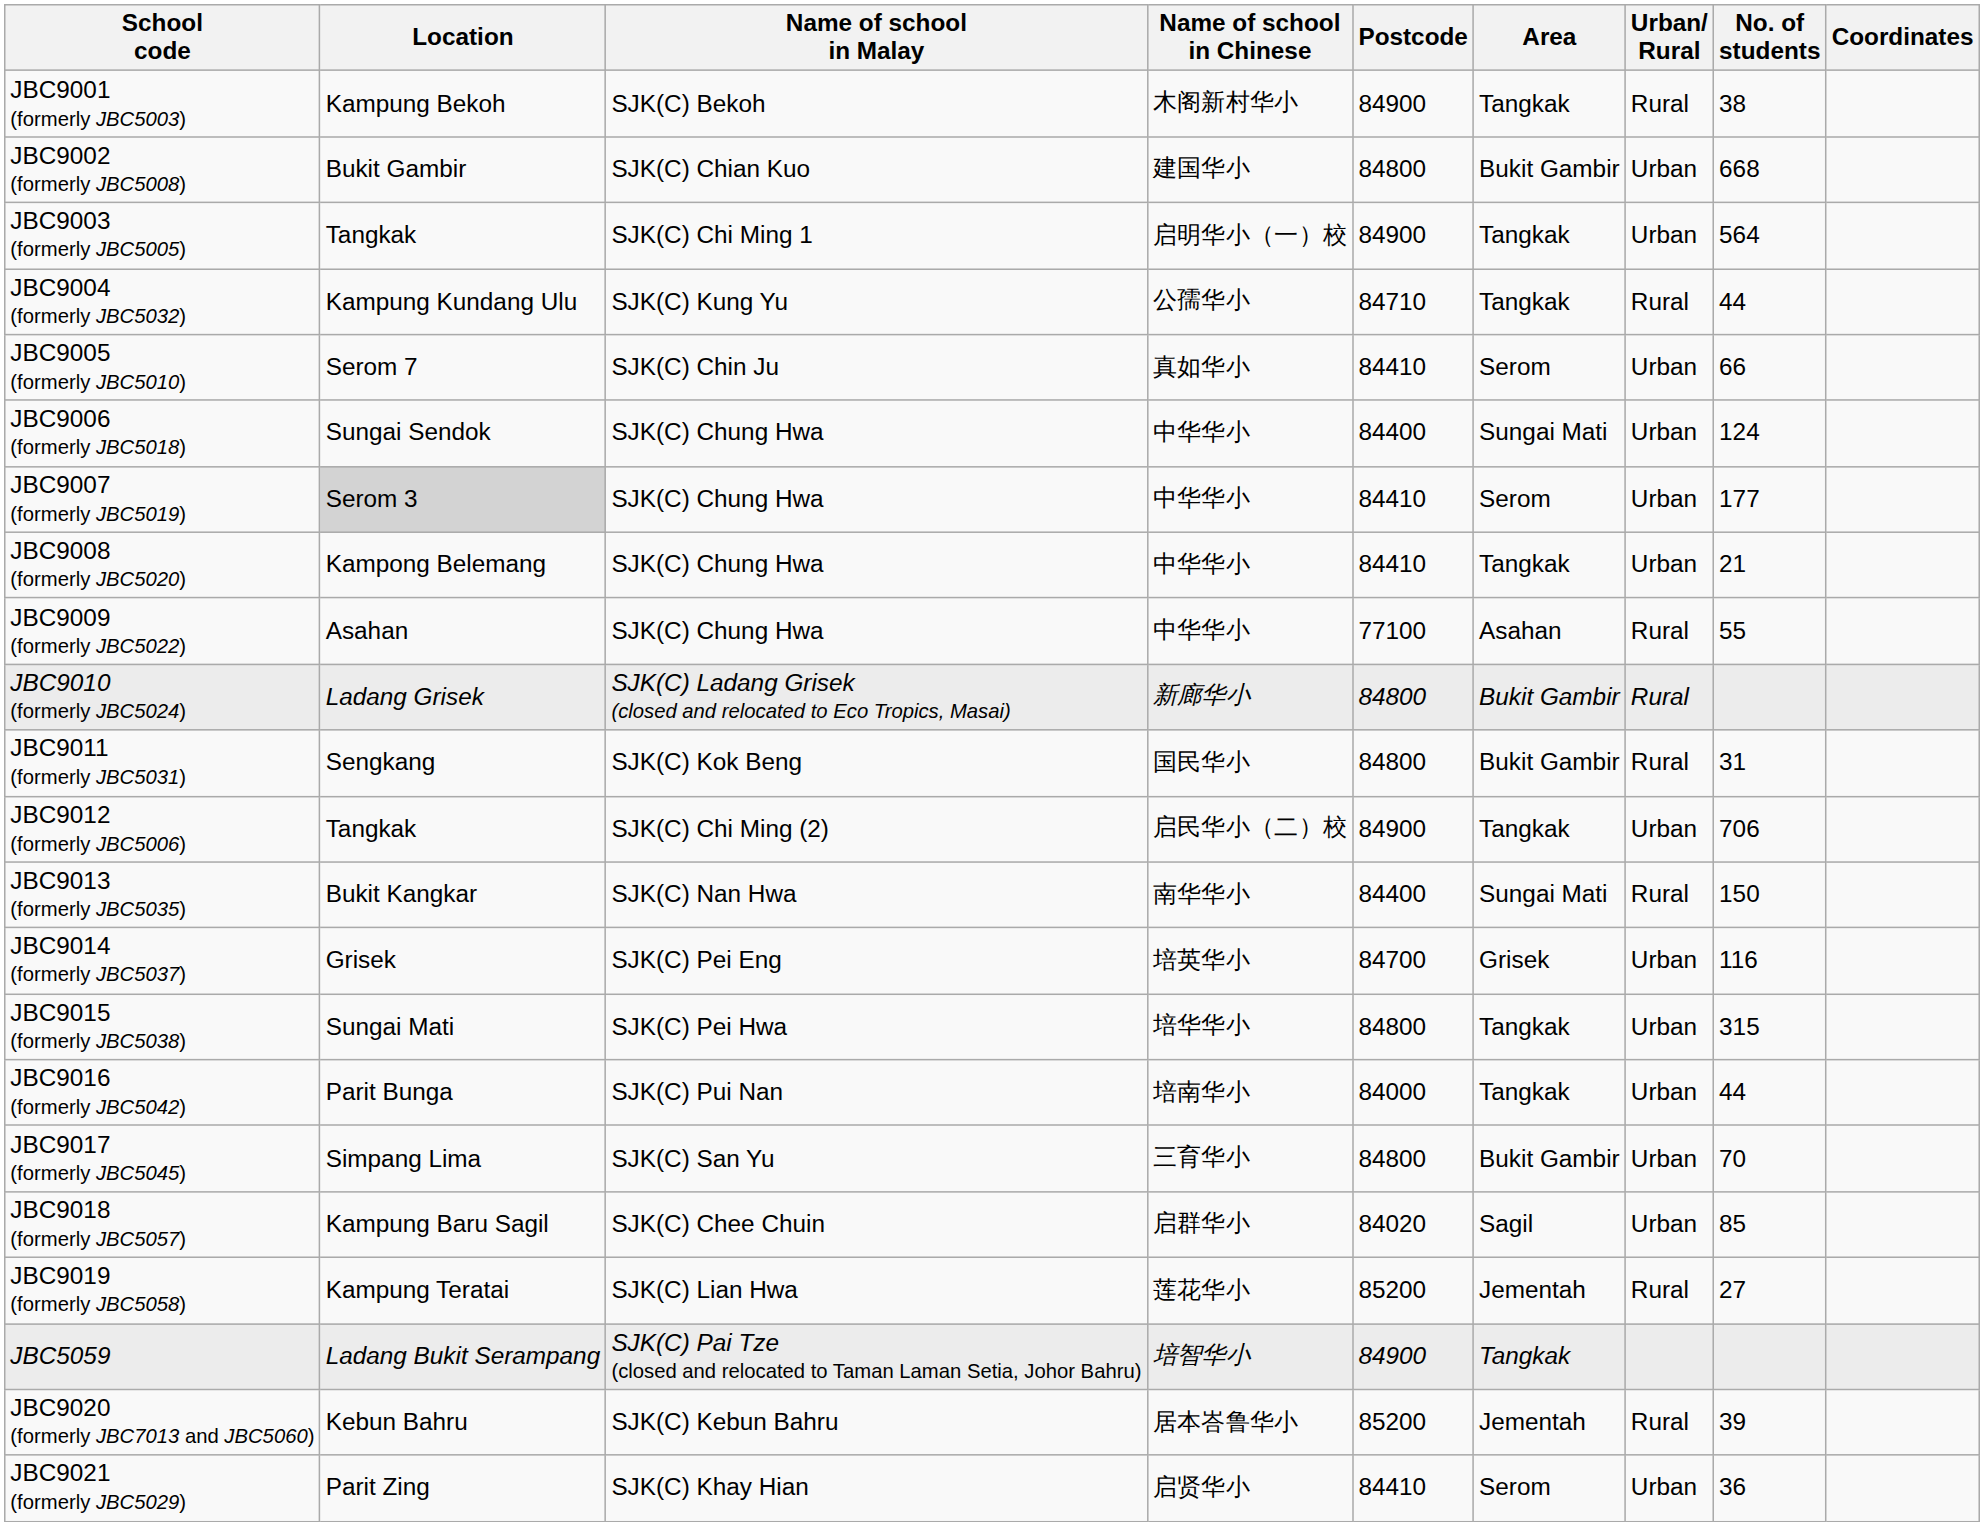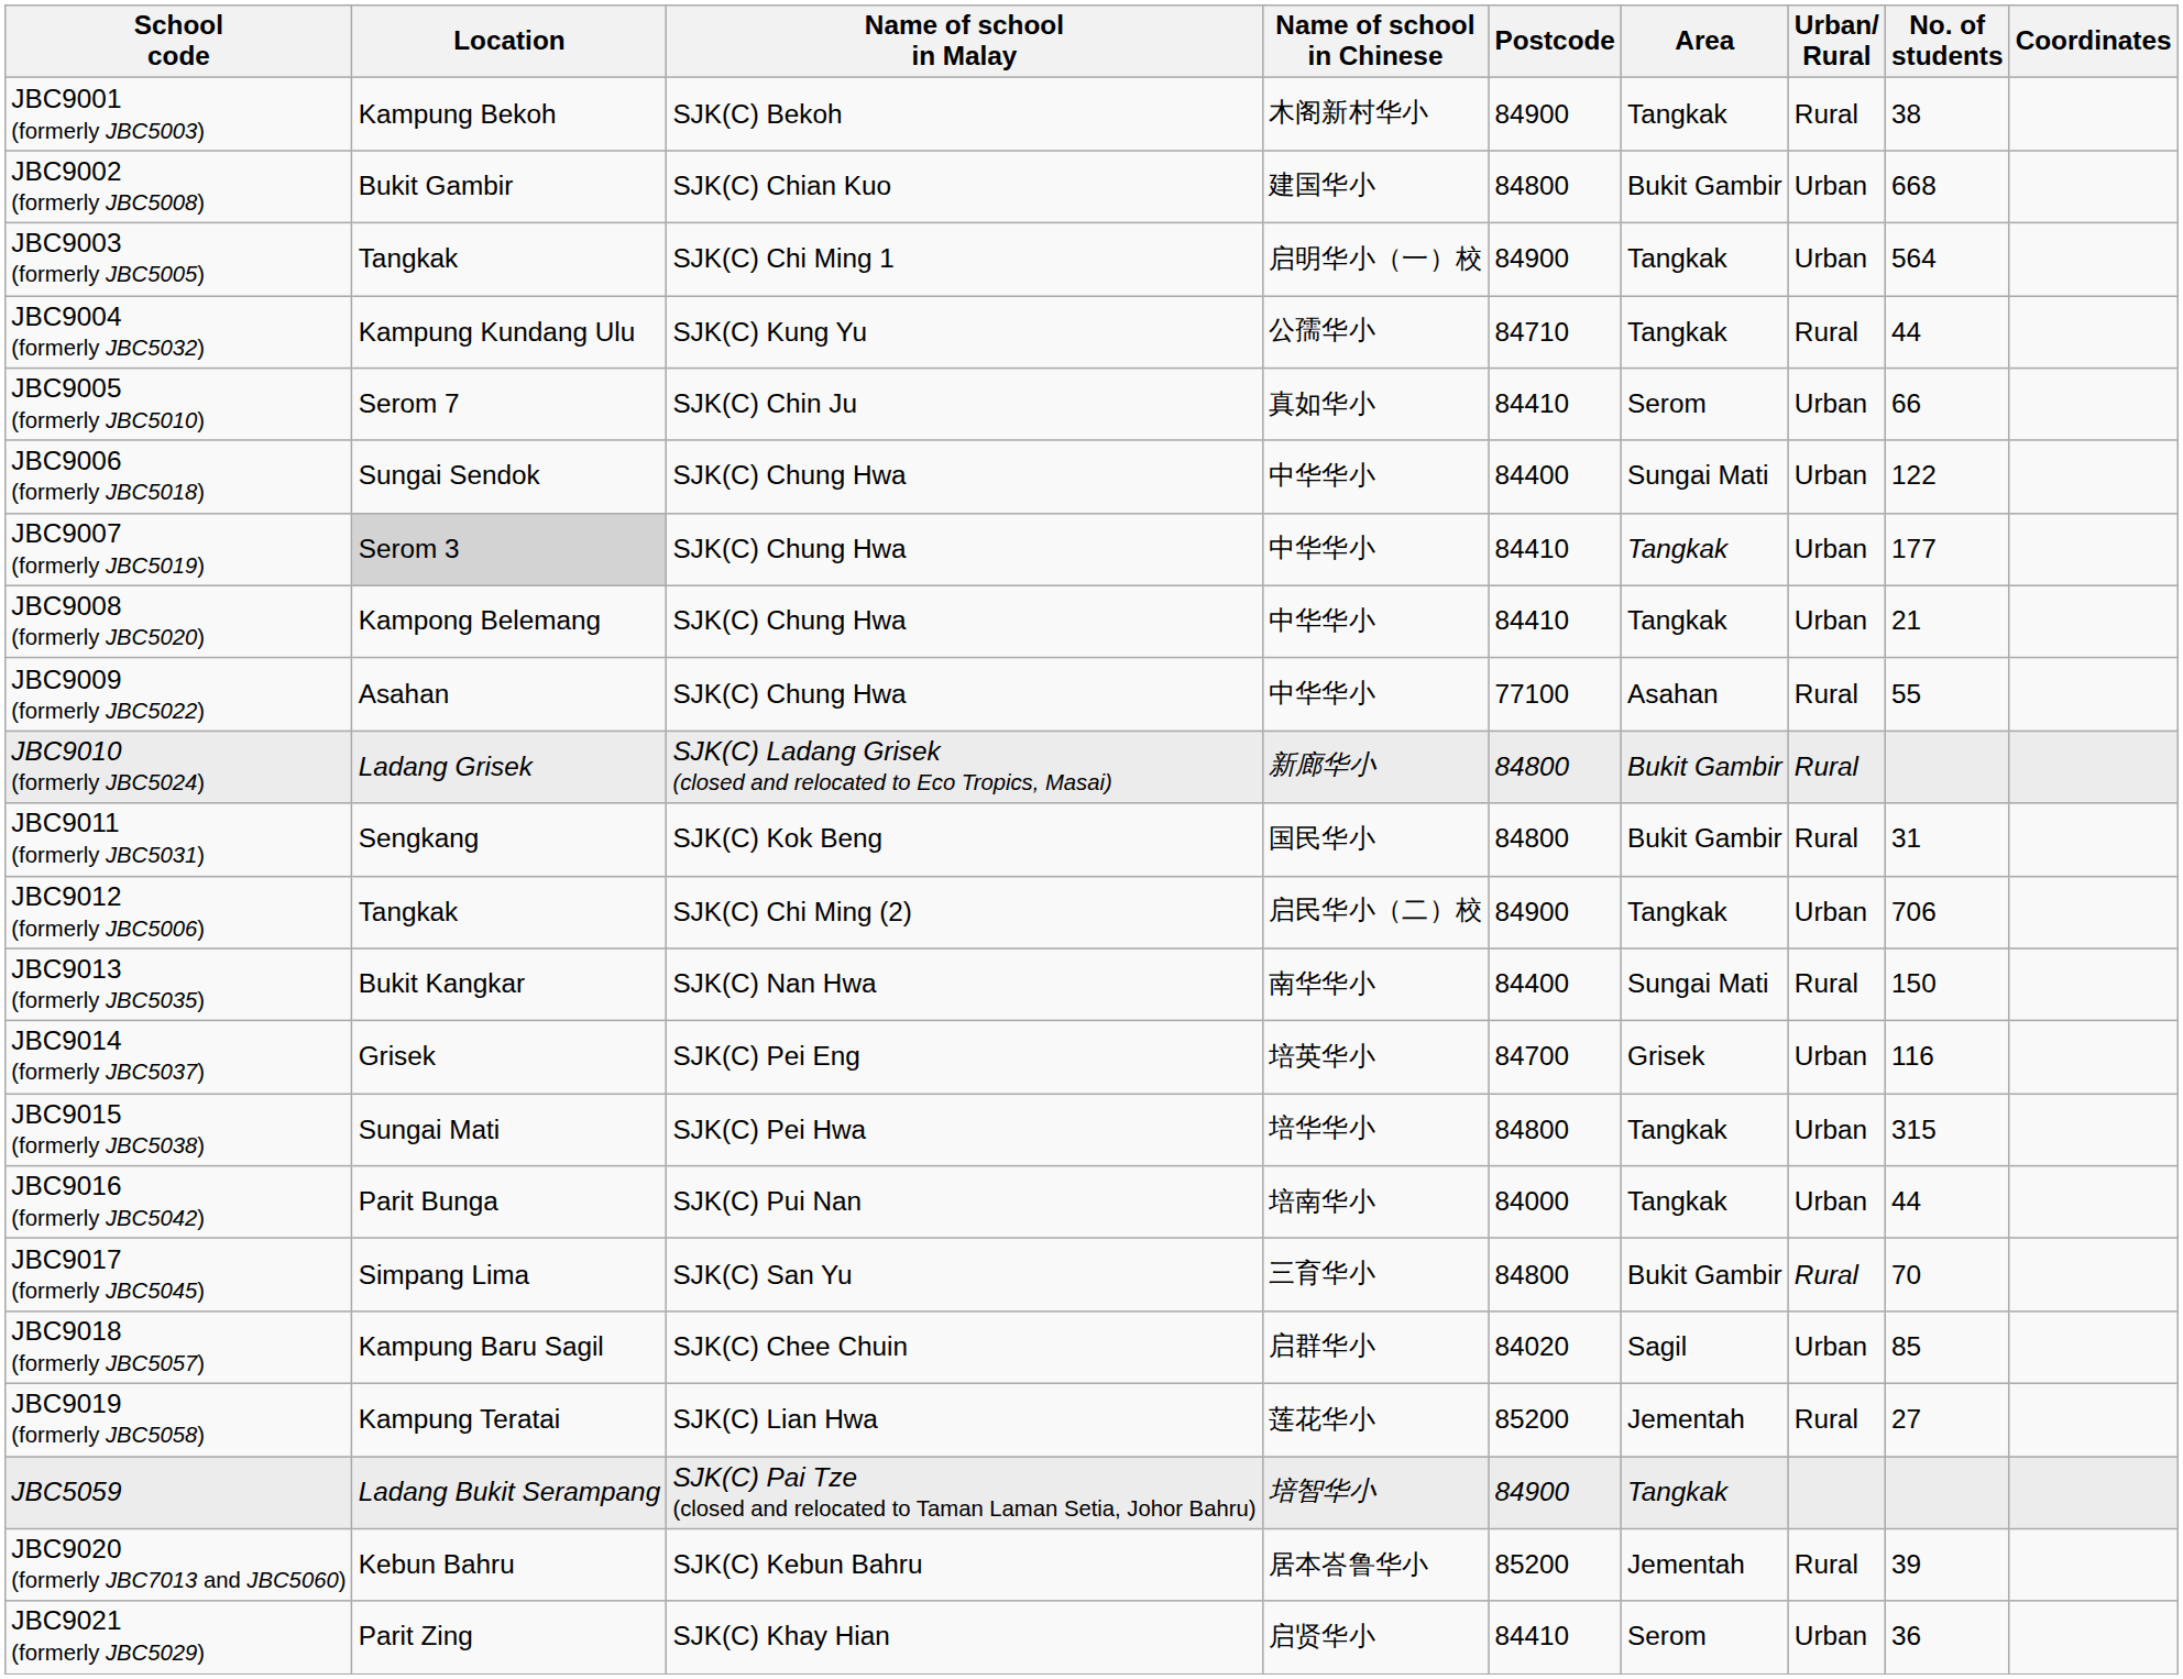 <table class="wikitable sortable">
 <tr>
 <th>School<br>code</th>
 <th>Location</th>
 <th>Name of school<br>in Malay</th>
 <th>Name of school<br>in Chinese</th>
 <th>Postcode</th>
 <th>Area</th>
 <th>Urban/<br>Rural</th>
 <th>No. of<br>students</th>
 <th>Coordinates</th>
 </tr>
 <tr>
 <td>JBC9001<br><small>(formerly <em>JBC5003</em>)</small></td>
 <td>Kampung Bekoh</td>
 <td>SJK(C) Bekoh</td>
 <td>木阁新村华小</td>
 <td>84900</td>
 <td>Tangkak</td>
 <td>Rural</td>
 <td>38</td>
 <td></td>
 </tr>
 <tr>
 <td>JBC9002<br><small>(formerly <em>JBC5008</em>)</small></td>
 <td>Bukit Gambir</td>
 <td>SJK(C) Chian Kuo</td>
 <td>建国华小</td>
 <td>84800</td>
 <td>Bukit Gambir</td>
 <td>Urban</td>
 <td>668</td>
 <td></td>
 </tr>
 <tr>
 <td>JBC9003<br><small>(formerly <em>JBC5005</em>)</small></td>
 <td>Tangkak</td>
 <td>SJK(C) Chi Ming 1</td>
 <td>启明华小（一）校</td>
 <td>84900</td>
 <td>Tangkak</td>
 <td>Urban</td>
 <td>564</td>
 <td></td>
 </tr>
 <tr>
 <td>JBC9004<br><small>(formerly <em>JBC5032</em>)</small></td>
 <td>Kampung Kundang Ulu</td>
 <td>SJK(C) Kung Yu</td>
 <td>公孺华小</td>
 <td>84710</td>
 <td>Tangkak</td>
 <td>Rural</td>
 <td>44</td>
 <td></td>
 </tr>
 <tr>
 <td>JBC9005<br><small>(formerly <em>JBC5010</em>)</small></td>
 <td>Serom 7</td>
 <td>SJK(C) Chin Ju</td>
 <td>真如华小</td>
 <td>84410</td>
 <td>Serom</td>
 <td>Urban</td>
 <td>66</td>
 <td></td>
 </tr>
 <tr>
 <td>JBC9006<br><small>(formerly <em>JBC5018</em>)</small></td>
 <td>Sungai Sendok</td>
 <td>SJK(C) Chung Hwa</td>
 <td>中华华小</td>
 <td>84400</td>
 <td>Sungai Mati</td>
 <td>Urban</td>
-<td>124</td>
+<td>122</td>
 <td></td>
 </tr>
 <tr>
 <td>JBC9007<br><small>(formerly <em>JBC5019</em>)</small></td>
 <td style="background: lightgrey;">Serom 3</td>
 <td>SJK(C) Chung Hwa</td>
 <td>中华华小</td>
 <td>84410</td>
-<td>Serom</td>
+<td><em>Tangkak</em></td>
 <td>Urban</td>
 <td>177</td>
 <td></td>
 </tr>
 <tr>
 <td>JBC9008<br><small>(formerly <em>JBC5020</em>)</small></td>
 <td>Kampong Belemang</td>
 <td>SJK(C) Chung Hwa</td>
 <td>中华华小</td>
 <td>84410</td>
 <td>Tangkak</td>
 <td>Urban</td>
 <td>21</td>
 <td></td>
 </tr>
 <tr>
 <td>JBC9009<br><small>(formerly <em>JBC5022</em>)</small></td>
 <td>Asahan</td>
 <td>SJK(C) Chung Hwa</td>
 <td>中华华小</td>
 <td>77100</td>
 <td>Asahan</td>
 <td>Rural</td>
 <td>55</td>
 <td></td>
 </tr>
 <tr bgcolor="#ECECEC">
 <td><em>JBC9010</em><br><small>(formerly <em>JBC5024</em>)</small></td>
 <td><em>Ladang Grisek</em></td>
 <td><em>SJK(C) Ladang Grisek<br><small>(closed and relocated to Eco Tropics, Masai)</small></em></td>
 <td><em>新廊华小</em></td>
 <td><em>84800</em></td>
 <td><em>Bukit Gambir</em></td>
 <td><em>Rural</em></td>
 <td></td>
 <td><em></em></td>
 </tr>
 <tr>
 <td>JBC9011<br><small>(formerly <em>JBC5031</em>)</small></td>
 <td>Sengkang</td>
 <td>SJK(C) Kok Beng</td>
 <td>国民华小</td>
 <td>84800</td>
 <td>Bukit Gambir</td>
 <td>Rural</td>
 <td>31</td>
 <td></td>
 </tr>
 <tr>
 <td>JBC9012<br><small>(formerly <em>JBC5006</em>)</small></td>
 <td>Tangkak</td>
 <td>SJK(C) Chi Ming (2)</td>
 <td>启民华小（二）校</td>
 <td>84900</td>
 <td>Tangkak</td>
 <td>Urban</td>
 <td>706</td>
 <td></td>
 </tr>
 <tr>
 <td>JBC9013<br><small>(formerly <em>JBC5035</em>)</small></td>
 <td>Bukit Kangkar</td>
 <td>SJK(C) Nan Hwa</td>
 <td>南华华小</td>
 <td>84400</td>
 <td>Sungai Mati</td>
 <td>Rural</td>
 <td>150</td>
 <td></td>
 </tr>
 <tr>
 <td>JBC9014<br><small>(formerly <em>JBC5037</em>)</small></td>
 <td>Grisek</td>
 <td>SJK(C) Pei Eng</td>
 <td>培英华小</td>
 <td>84700</td>
 <td>Grisek</td>
 <td>Urban</td>
 <td>116</td>
 <td></td>
 </tr>
 <tr>
 <td>JBC9015<br><small>(formerly <em>JBC5038</em>)</small></td>
 <td>Sungai Mati</td>
 <td>SJK(C) Pei Hwa</td>
 <td>培华华小</td>
 <td>84800</td>
 <td>Tangkak</td>
 <td>Urban</td>
 <td>315</td>
 <td></td>
 </tr>
 <tr>
 <td>JBC9016<br><small>(formerly <em>JBC5042</em>)</small></td>
 <td>Parit Bunga</td>
 <td>SJK(C) Pui Nan</td>
 <td>培南华小</td>
 <td>84000</td>
 <td>Tangkak</td>
 <td>Urban</td>
 <td>44</td>
 <td></td>
 </tr>
 <tr>
 <td>JBC9017<br><small>(formerly <em>JBC5045</em>)</small></td>
 <td>Simpang Lima</td>
 <td>SJK(C) San Yu</td>
 <td>三育华小</td>
 <td>84800</td>
 <td>Bukit Gambir</td>
-<td>Urban</td>
+<td><em>Rural</em></td>
 <td>70</td>
 <td></td>
 </tr>
 <tr>
 <td>JBC9018<br><small>(formerly <em>JBC5057</em>)</small></td>
 <td>Kampung Baru Sagil</td>
 <td>SJK(C) Chee Chuin</td>
 <td>启群华小</td>
 <td>84020</td>
 <td>Sagil</td>
 <td>Urban</td>
 <td>85</td>
 <td></td>
 </tr>
 <tr>
 <td>JBC9019<br><small>(formerly <em>JBC5058</em>)</small></td>
 <td>Kampung Teratai</td>
 <td>SJK(C) Lian Hwa</td>
 <td>莲花华小</td>
 <td>85200</td>
 <td>Jementah</td>
 <td>Rural</td>
 <td>27</td>
 <td></td>
 </tr>
 <tr bgcolor="#ECECEC">
 <td><em>JBC5059</em></td>
 <td><em>Ladang Bukit Serampang</em></td>
 <td><em>SJK(C) Pai Tze</em><br><small>(closed and relocated to Taman Laman Setia, Johor Bahru)</small></td>
 <td><em>培智华小</em></td>
 <td><em>84900</em></td>
 <td><em>Tangkak</em></td>
 <td></td>
 <td></td>
 <td></td>
 </tr>
 <tr>
 <td>JBC9020<br><small>(formerly <em>JBC7013</em> and <em>JBC5060</em>)</small></td>
 <td>Kebun Bahru</td>
 <td>SJK(C) Kebun Bahru</td>
 <td>居本峇鲁华小</td>
 <td>85200</td>
 <td>Jementah</td>
 <td>Rural</td>
 <td>39</td>
 <td></td>
 </tr>
 <tr>
 <td>JBC9021<br><small>(formerly <em>JBC5029</em>)</small></td>
 <td>Parit Zing</td>
 <td>SJK(C) Khay Hian</td>
 <td>启贤华小</td>
 <td>84410</td>
 <td>Serom</td>
 <td>Urban</td>
 <td>36</td>
 <td></td>
 </tr>
 </table>
